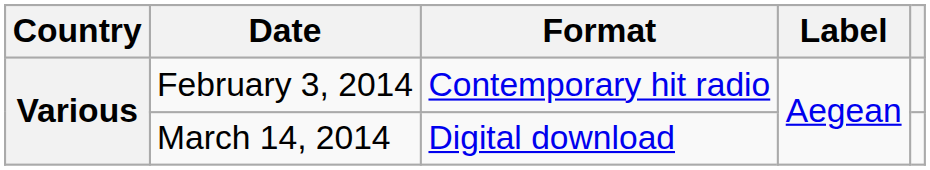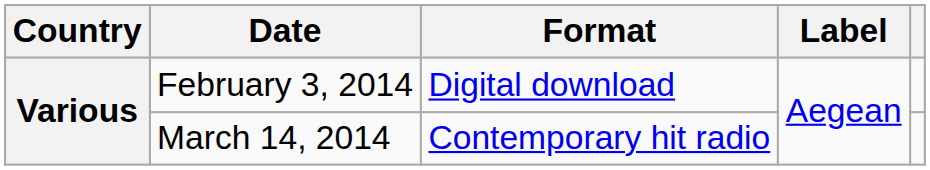 <table class="wikitable sortable plainrowheaders">
 <tr>
 <th scope="col">Country</th>
 <th scope="col">Date</th>
 <th scope="col">Format</th>
 <th scope="col">Label</th>
 <th scope="col" class="unsortable"></th>
 </tr>
 <tr>
 <th scope="row" rowspan="2">Various</th>
 <td>February 3, 2014</td>
-<td><a href='#'>Contemporary hit radio</a></td>
+<td><a href='#'>Digital download</a></td>
 <td rowspan="2"><a href='#'>Aegean</a></td>
 <td></td>
 </tr>
 <tr>
 <td>March 14, 2014</td>
-<td><a href='#'>Digital download</a></td>
+<td><a href='#'>Contemporary hit radio</a></td>
 <td></td>
 </tr>
 </table>
